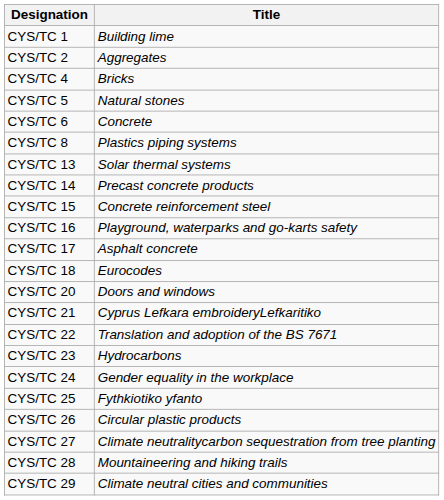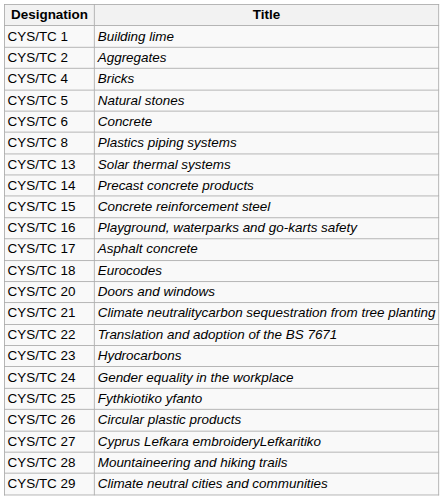 <table class="wikitable">
 <tr>
 <th scope="col" width="100px">Designation</th>
 <th>Title</th>
 </tr>
 <tr>
 <td>CYS/TC 1</td>
 <td><em>Building lime</em></td>
 </tr>
 <tr>
 <td>CYS/TC 2</td>
 <td><em>Aggregates</em></td>
 </tr>
 <tr>
 <td>CYS/TC 4</td>
 <td><em>Bricks</em></td>
 </tr>
 <tr>
 <td>CYS/TC 5</td>
 <td><em>Natural stones</em></td>
 </tr>
 <tr>
 <td>CYS/TC 6</td>
 <td><em>Concrete</em></td>
 </tr>
 <tr>
 <td>CYS/TC 8</td>
 <td><em>Plastics piping systems</em></td>
 </tr>
 <tr>
 <td>CYS/TC 13</td>
 <td><em>Solar thermal systems</em></td>
 </tr>
 <tr>
 <td>CYS/TC 14</td>
 <td><em>Precast concrete products</em></td>
 </tr>
 <tr>
 <td>CYS/TC 15</td>
 <td><em>Concrete reinforcement steel</em></td>
 </tr>
 <tr>
 <td>CYS/TC 16</td>
 <td><em>Playground, waterparks and go-karts safety</em></td>
 </tr>
 <tr>
 <td>CYS/TC 17</td>
 <td><em>Asphalt concrete</em></td>
 </tr>
 <tr>
 <td>CYS/TC 18</td>
 <td><em>Eurocodes</em></td>
 </tr>
 <tr>
 <td>CYS/TC 20</td>
 <td><em>Doors and windows</em></td>
 </tr>
 <tr>
 <td>CYS/TC 21</td>
-<td><em>Cyprus Lefkara embroideryLefkaritiko</em></td>
+<td><em>Climate neutralitycarbon sequestration from tree planting</em></td>
 </tr>
 <tr>
 <td>CYS/TC 22</td>
 <td><em>Translation and adoption of the BS 7671</em></td>
 </tr>
 <tr>
 <td>CYS/TC 23</td>
 <td><em>Hydrocarbons</em></td>
 </tr>
 <tr>
 <td>CYS/TC 24</td>
 <td><em>Gender equality in the workplace</em></td>
 </tr>
 <tr>
 <td>CYS/TC 25</td>
 <td><em>Fythkiotiko yfanto</em></td>
 </tr>
 <tr>
 <td>CYS/TC 26</td>
 <td><em>Circular plastic products</em></td>
 </tr>
 <tr>
 <td>CYS/TC 27</td>
-<td><em>Climate neutralitycarbon sequestration from tree planting</em></td>
+<td><em>Cyprus Lefkara embroideryLefkaritiko</em></td>
 </tr>
 <tr>
 <td>CYS/TC 28</td>
 <td><em>Mountaineering and hiking trails</em></td>
 </tr>
 <tr>
 <td>CYS/TC 29</td>
 <td><em>Climate neutral cities and communities</em></td>
 </tr>
 </table>
